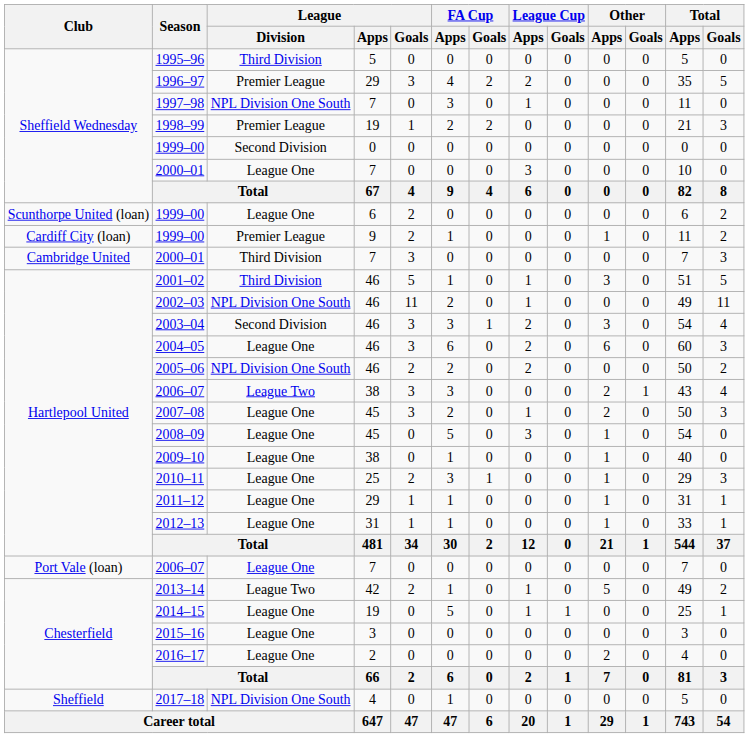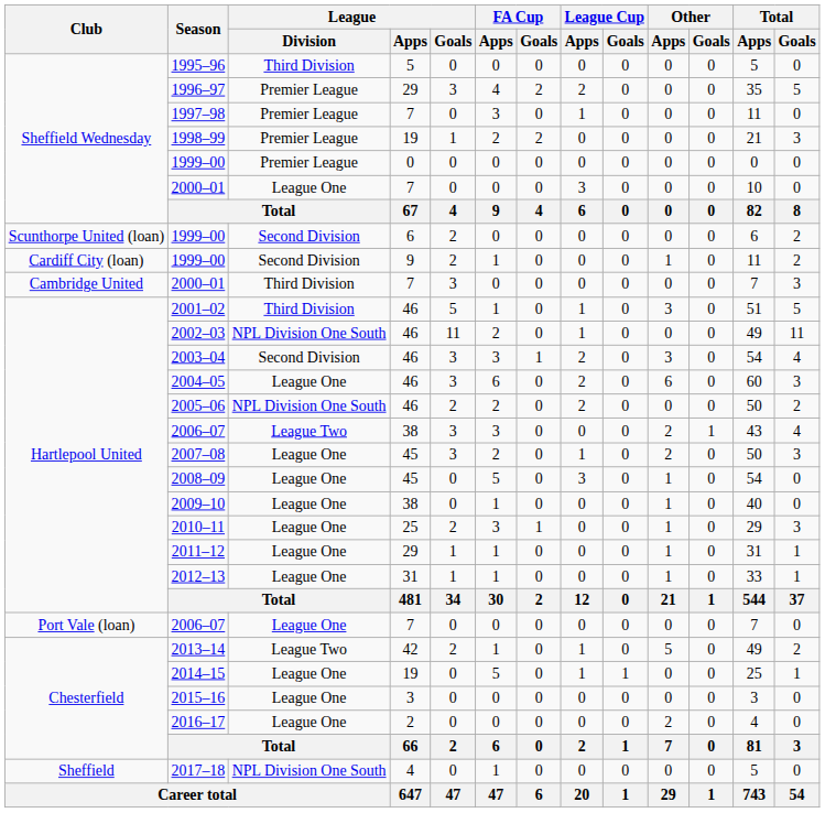 <table class="wikitable" style="text-align:center">
 <tr>
 <th rowspan="2">Club</th>
 <th rowspan="2">Season</th>
 <th colspan="3">League</th>
 <th colspan="2"><a href='#'>FA Cup</a></th>
 <th colspan="2"><a href='#'>League Cup</a></th>
 <th colspan="2">Other</th>
 <th colspan="2">Total</th>
 </tr>
 <tr>
 <th>Division</th>
 <th>Apps</th>
 <th>Goals</th>
 <th>Apps</th>
 <th>Goals</th>
 <th>Apps</th>
 <th>Goals</th>
 <th>Apps</th>
 <th>Goals</th>
 <th>Apps</th>
 <th>Goals</th>
 </tr>
 <tr>
 <td rowspan="7"><a href='#'>Sheffield Wednesday</a></td>
 <td><a href='#'>1995–96</a></td>
 <td><a href='#'>Third Division</a></td>
 <td>5</td>
 <td>0</td>
 <td>0</td>
 <td>0</td>
 <td>0</td>
 <td>0</td>
 <td>0</td>
 <td>0</td>
 <td>5</td>
 <td>0</td>
 </tr>
 <tr>
 <td><a href='#'>1996–97</a></td>
 <td>Premier League</td>
 <td>29</td>
 <td>3</td>
 <td>4</td>
 <td>2</td>
 <td>2</td>
 <td>0</td>
 <td>0</td>
 <td>0</td>
 <td>35</td>
 <td>5</td>
 </tr>
 <tr>
 <td><a href='#'>1997–98</a></td>
-<td><a href='#'>NPL Division One South</a></td>
+<td>Premier League</td>
 <td>7</td>
 <td>0</td>
 <td>3</td>
 <td>0</td>
 <td>1</td>
 <td>0</td>
 <td>0</td>
 <td>0</td>
 <td>11</td>
 <td>0</td>
 </tr>
 <tr>
 <td><a href='#'>1998–99</a></td>
 <td>Premier League</td>
 <td>19</td>
 <td>1</td>
 <td>2</td>
 <td>2</td>
 <td>0</td>
 <td>0</td>
 <td>0</td>
 <td>0</td>
 <td>21</td>
 <td>3</td>
 </tr>
 <tr>
 <td><a href='#'>1999–00</a></td>
-<td>Second Division</td>
+<td>Premier League</td>
 <td>0</td>
 <td>0</td>
 <td>0</td>
 <td>0</td>
 <td>0</td>
 <td>0</td>
 <td>0</td>
 <td>0</td>
 <td>0</td>
 <td>0</td>
 </tr>
 <tr>
 <td><a href='#'>2000–01</a></td>
 <td>League One</td>
 <td>7</td>
 <td>0</td>
 <td>0</td>
 <td>0</td>
 <td>3</td>
 <td>0</td>
 <td>0</td>
 <td>0</td>
 <td>10</td>
 <td>0</td>
 </tr>
 <tr>
 <th colspan="2">Total</th>
 <th>67</th>
 <th>4</th>
 <th>9</th>
 <th>4</th>
 <th>6</th>
 <th>0</th>
 <th>0</th>
 <th>0</th>
 <th>82</th>
 <th>8</th>
 </tr>
 <tr>
 <td><a href='#'>Scunthorpe United</a> (loan)</td>
 <td><a href='#'>1999–00</a></td>
-<td>League One</td>
+<td><a href='#'>Second Division</a></td>
 <td>6</td>
 <td>2</td>
 <td>0</td>
 <td>0</td>
 <td>0</td>
 <td>0</td>
 <td>0</td>
 <td>0</td>
 <td>6</td>
 <td>2</td>
 </tr>
 <tr>
 <td><a href='#'>Cardiff City</a> (loan)</td>
 <td><a href='#'>1999–00</a></td>
-<td>Premier League</td>
+<td>Second Division</td>
 <td>9</td>
 <td>2</td>
 <td>1</td>
 <td>0</td>
 <td>0</td>
 <td>0</td>
 <td>1</td>
 <td>0</td>
 <td>11</td>
 <td>2</td>
 </tr>
 <tr>
 <td><a href='#'>Cambridge United</a></td>
 <td><a href='#'>2000–01</a></td>
 <td>Third Division</td>
 <td>7</td>
 <td>3</td>
 <td>0</td>
 <td>0</td>
 <td>0</td>
 <td>0</td>
 <td>0</td>
 <td>0</td>
 <td>7</td>
 <td>3</td>
 </tr>
 <tr>
 <td rowspan="13"><a href='#'>Hartlepool United</a></td>
 <td><a href='#'>2001–02</a></td>
 <td><a href='#'>Third Division</a></td>
 <td>46</td>
 <td>5</td>
 <td>1</td>
 <td>0</td>
 <td>1</td>
 <td>0</td>
 <td>3</td>
 <td>0</td>
 <td>51</td>
 <td>5</td>
 </tr>
 <tr>
 <td><a href='#'>2002–03</a></td>
 <td><a href='#'>NPL Division One South</a></td>
 <td>46</td>
 <td>11</td>
 <td>2</td>
 <td>0</td>
 <td>1</td>
 <td>0</td>
 <td>0</td>
 <td>0</td>
 <td>49</td>
 <td>11</td>
 </tr>
 <tr>
 <td><a href='#'>2003–04</a></td>
 <td>Second Division</td>
 <td>46</td>
 <td>3</td>
 <td>3</td>
 <td>1</td>
 <td>2</td>
 <td>0</td>
 <td>3</td>
 <td>0</td>
 <td>54</td>
 <td>4</td>
 </tr>
 <tr>
 <td><a href='#'>2004–05</a></td>
 <td>League One</td>
 <td>46</td>
 <td>3</td>
 <td>6</td>
 <td>0</td>
 <td>2</td>
 <td>0</td>
 <td>6</td>
 <td>0</td>
 <td>60</td>
 <td>3</td>
 </tr>
 <tr>
 <td><a href='#'>2005–06</a></td>
 <td><a href='#'>NPL Division One South</a></td>
 <td>46</td>
 <td>2</td>
 <td>2</td>
 <td>0</td>
 <td>2</td>
 <td>0</td>
 <td>0</td>
 <td>0</td>
 <td>50</td>
 <td>2</td>
 </tr>
 <tr>
 <td><a href='#'>2006–07</a></td>
 <td><a href='#'>League Two</a></td>
 <td>38</td>
 <td>3</td>
 <td>3</td>
 <td>0</td>
 <td>0</td>
 <td>0</td>
 <td>2</td>
 <td>1</td>
 <td>43</td>
 <td>4</td>
 </tr>
 <tr>
 <td><a href='#'>2007–08</a></td>
 <td>League One</td>
 <td>45</td>
 <td>3</td>
 <td>2</td>
 <td>0</td>
 <td>1</td>
 <td>0</td>
 <td>2</td>
 <td>0</td>
 <td>50</td>
 <td>3</td>
 </tr>
 <tr>
 <td><a href='#'>2008–09</a></td>
 <td>League One</td>
 <td>45</td>
 <td>0</td>
 <td>5</td>
 <td>0</td>
 <td>3</td>
 <td>0</td>
 <td>1</td>
 <td>0</td>
 <td>54</td>
 <td>0</td>
 </tr>
 <tr>
 <td><a href='#'>2009–10</a></td>
 <td>League One</td>
 <td>38</td>
 <td>0</td>
 <td>1</td>
 <td>0</td>
 <td>0</td>
 <td>0</td>
 <td>1</td>
 <td>0</td>
 <td>40</td>
 <td>0</td>
 </tr>
 <tr>
 <td><a href='#'>2010–11</a></td>
 <td>League One</td>
 <td>25</td>
 <td>2</td>
 <td>3</td>
 <td>1</td>
 <td>0</td>
 <td>0</td>
 <td>1</td>
 <td>0</td>
 <td>29</td>
 <td>3</td>
 </tr>
 <tr>
 <td><a href='#'>2011–12</a></td>
 <td>League One</td>
 <td>29</td>
 <td>1</td>
 <td>1</td>
 <td>0</td>
 <td>0</td>
 <td>0</td>
 <td>1</td>
 <td>0</td>
 <td>31</td>
 <td>1</td>
 </tr>
 <tr>
 <td><a href='#'>2012–13</a></td>
 <td>League One</td>
 <td>31</td>
 <td>1</td>
 <td>1</td>
 <td>0</td>
 <td>0</td>
 <td>0</td>
 <td>1</td>
 <td>0</td>
 <td>33</td>
 <td>1</td>
 </tr>
 <tr>
 <th colspan="2">Total</th>
 <th>481</th>
 <th>34</th>
 <th>30</th>
 <th>2</th>
 <th>12</th>
 <th>0</th>
 <th>21</th>
 <th>1</th>
 <th>544</th>
 <th>37</th>
 </tr>
 <tr>
 <td><a href='#'>Port Vale</a> (loan)</td>
 <td><a href='#'>2006–07</a></td>
 <td><a href='#'>League One</a></td>
 <td>7</td>
 <td>0</td>
 <td>0</td>
 <td>0</td>
 <td>0</td>
 <td>0</td>
 <td>0</td>
 <td>0</td>
 <td>7</td>
 <td>0</td>
 </tr>
 <tr>
 <td rowspan="5"><a href='#'>Chesterfield</a></td>
 <td><a href='#'>2013–14</a></td>
 <td>League Two</td>
 <td>42</td>
 <td>2</td>
 <td>1</td>
 <td>0</td>
 <td>1</td>
 <td>0</td>
 <td>5</td>
 <td>0</td>
 <td>49</td>
 <td>2</td>
 </tr>
 <tr>
 <td><a href='#'>2014–15</a></td>
 <td>League One</td>
 <td>19</td>
 <td>0</td>
 <td>5</td>
 <td>0</td>
 <td>1</td>
 <td>1</td>
 <td>0</td>
 <td>0</td>
 <td>25</td>
 <td>1</td>
 </tr>
 <tr>
 <td><a href='#'>2015–16</a></td>
 <td>League One</td>
 <td>3</td>
 <td>0</td>
 <td>0</td>
 <td>0</td>
 <td>0</td>
 <td>0</td>
 <td>0</td>
 <td>0</td>
 <td>3</td>
 <td>0</td>
 </tr>
 <tr>
 <td><a href='#'>2016–17</a></td>
 <td>League One</td>
 <td>2</td>
 <td>0</td>
 <td>0</td>
 <td>0</td>
 <td>0</td>
 <td>0</td>
 <td>2</td>
 <td>0</td>
 <td>4</td>
 <td>0</td>
 </tr>
 <tr>
 <th colspan="2">Total</th>
 <th>66</th>
 <th>2</th>
 <th>6</th>
 <th>0</th>
 <th>2</th>
 <th>1</th>
 <th>7</th>
 <th>0</th>
 <th>81</th>
 <th>3</th>
 </tr>
 <tr>
 <td><a href='#'>Sheffield</a></td>
 <td><a href='#'>2017–18</a></td>
 <td><a href='#'>NPL Division One South</a></td>
 <td>4</td>
 <td>0</td>
 <td>1</td>
 <td>0</td>
 <td>0</td>
 <td>0</td>
 <td>0</td>
 <td>0</td>
 <td>5</td>
 <td>0</td>
 </tr>
 <tr>
 <th colspan="3">Career total</th>
 <th>647</th>
 <th>47</th>
 <th>47</th>
 <th>6</th>
 <th>20</th>
 <th>1</th>
 <th>29</th>
 <th>1</th>
 <th>743</th>
 <th>54</th>
 </tr>
 </table>
